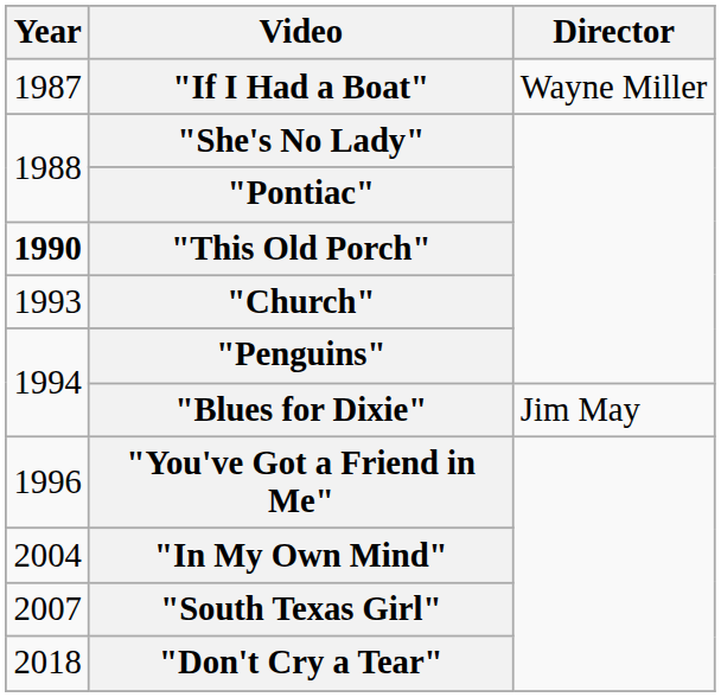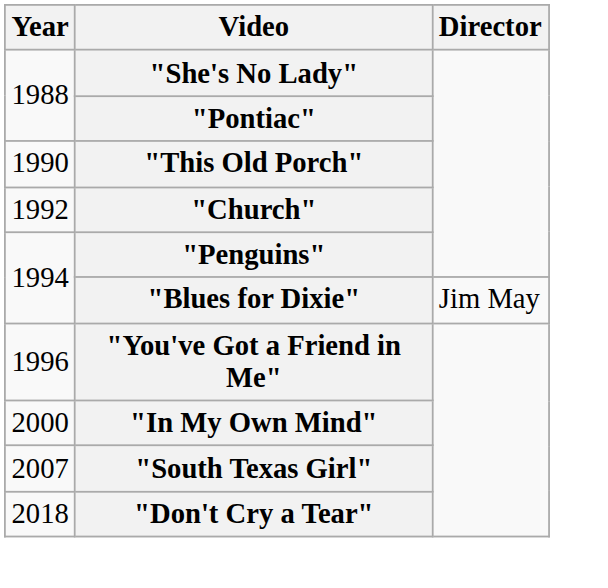 <table class="wikitable plainrowheaders">
 <tr>
 <th>Year</th>
 <th style="width:12em;">Video</th>
 <th>Director</th>
-</tr>
-<tr>
-<td>1987</td>
-<th scope="row">"If I Had a Boat"</th>
-<td>Wayne Miller</td>
 </tr>
 <tr>
 <td rowspan="2">1988</td>
 <th scope="row">"She's No Lady"</th>
 </tr>
 <tr>
 <th scope="row">"Pontiac"</th>
 </tr>
 <tr>
-<td><strong>1990</strong></td>
+<td>1990</td>
 <th scope="row">"This Old Porch"</th>
 </tr>
 <tr>
-<td>1993</td>
+<td>1992</td>
 <th scope="row">"Church"</th>
 </tr>
 <tr>
 <td rowspan="2">1994</td>
 <th scope="row">"Penguins"</th>
 </tr>
 <tr>
 <th scope="row">"Blues for Dixie"</th>
 <td>Jim May</td>
 </tr>
 <tr>
 <td>1996</td>
 <th scope="row">"You've Got a Friend in Me"</th>
 </tr>
 <tr>
-<td>2004</td>
+<td>2000</td>
 <th scope="row">"In My Own Mind"</th>
 </tr>
 <tr>
 <td>2007</td>
 <th scope="row">"South Texas Girl"</th>
 </tr>
 <tr>
 <td>2018</td>
 <th scope="row">"Don't Cry a Tear"</th>
 </tr>
 </table>
